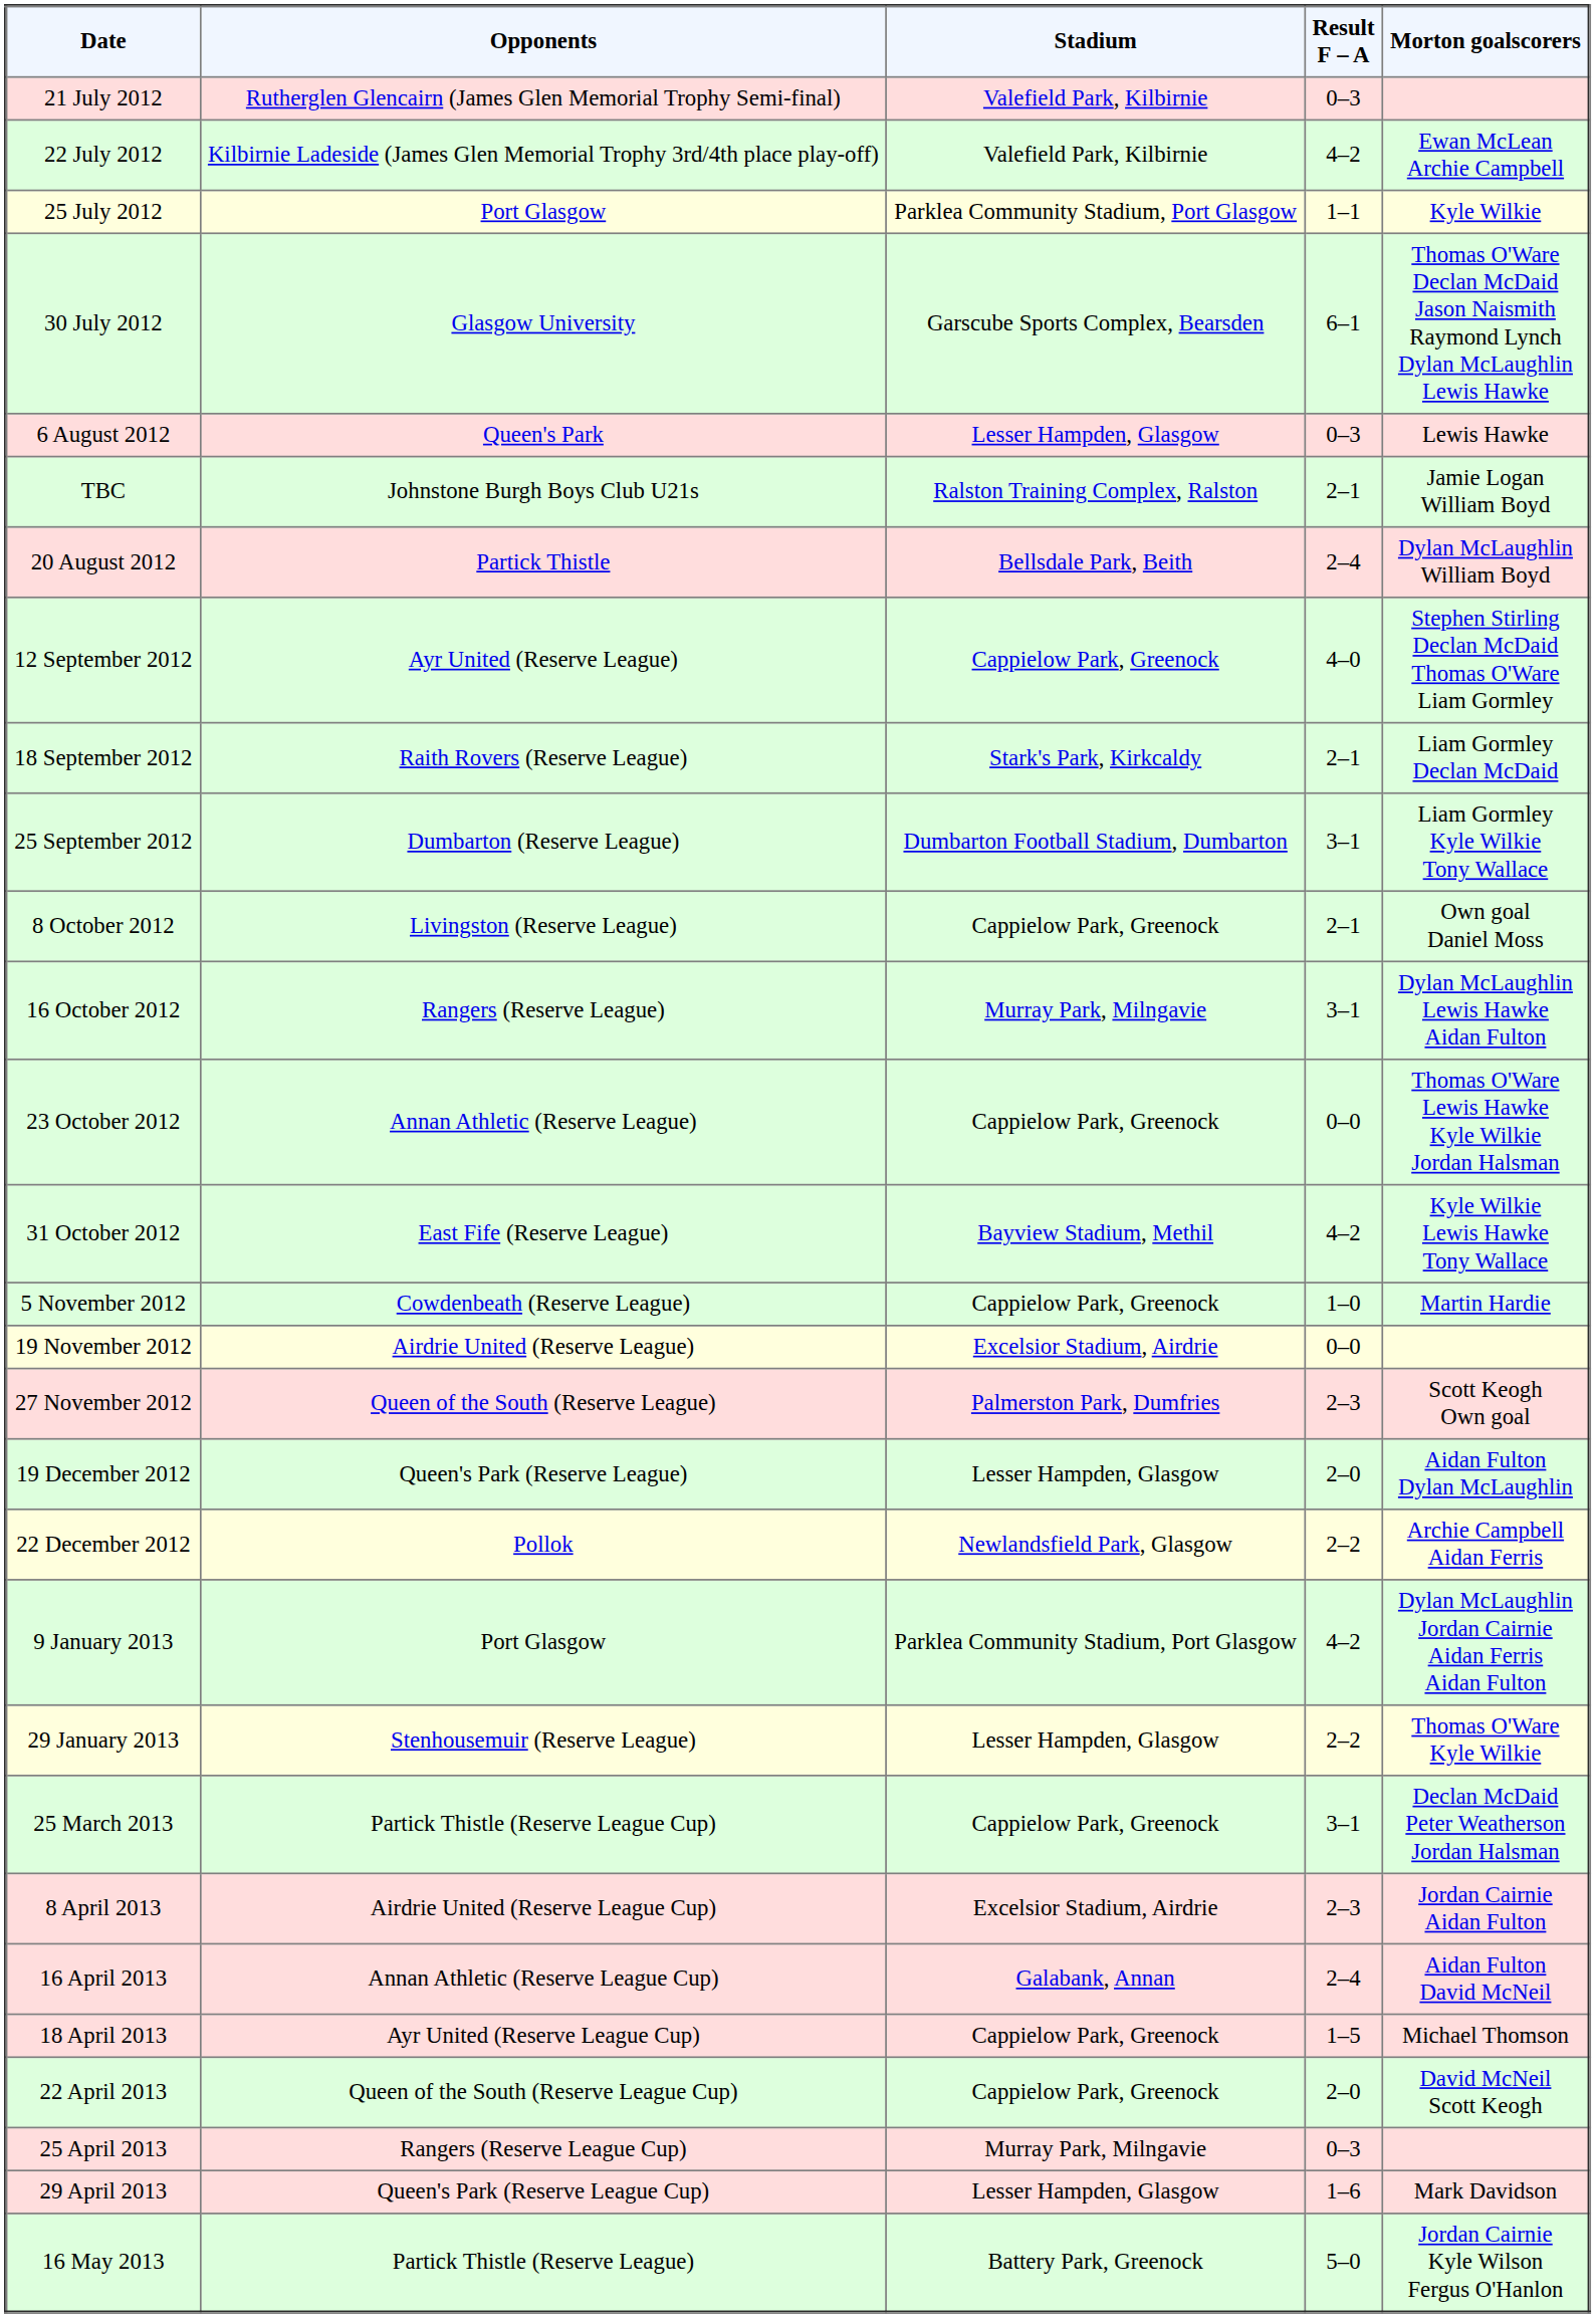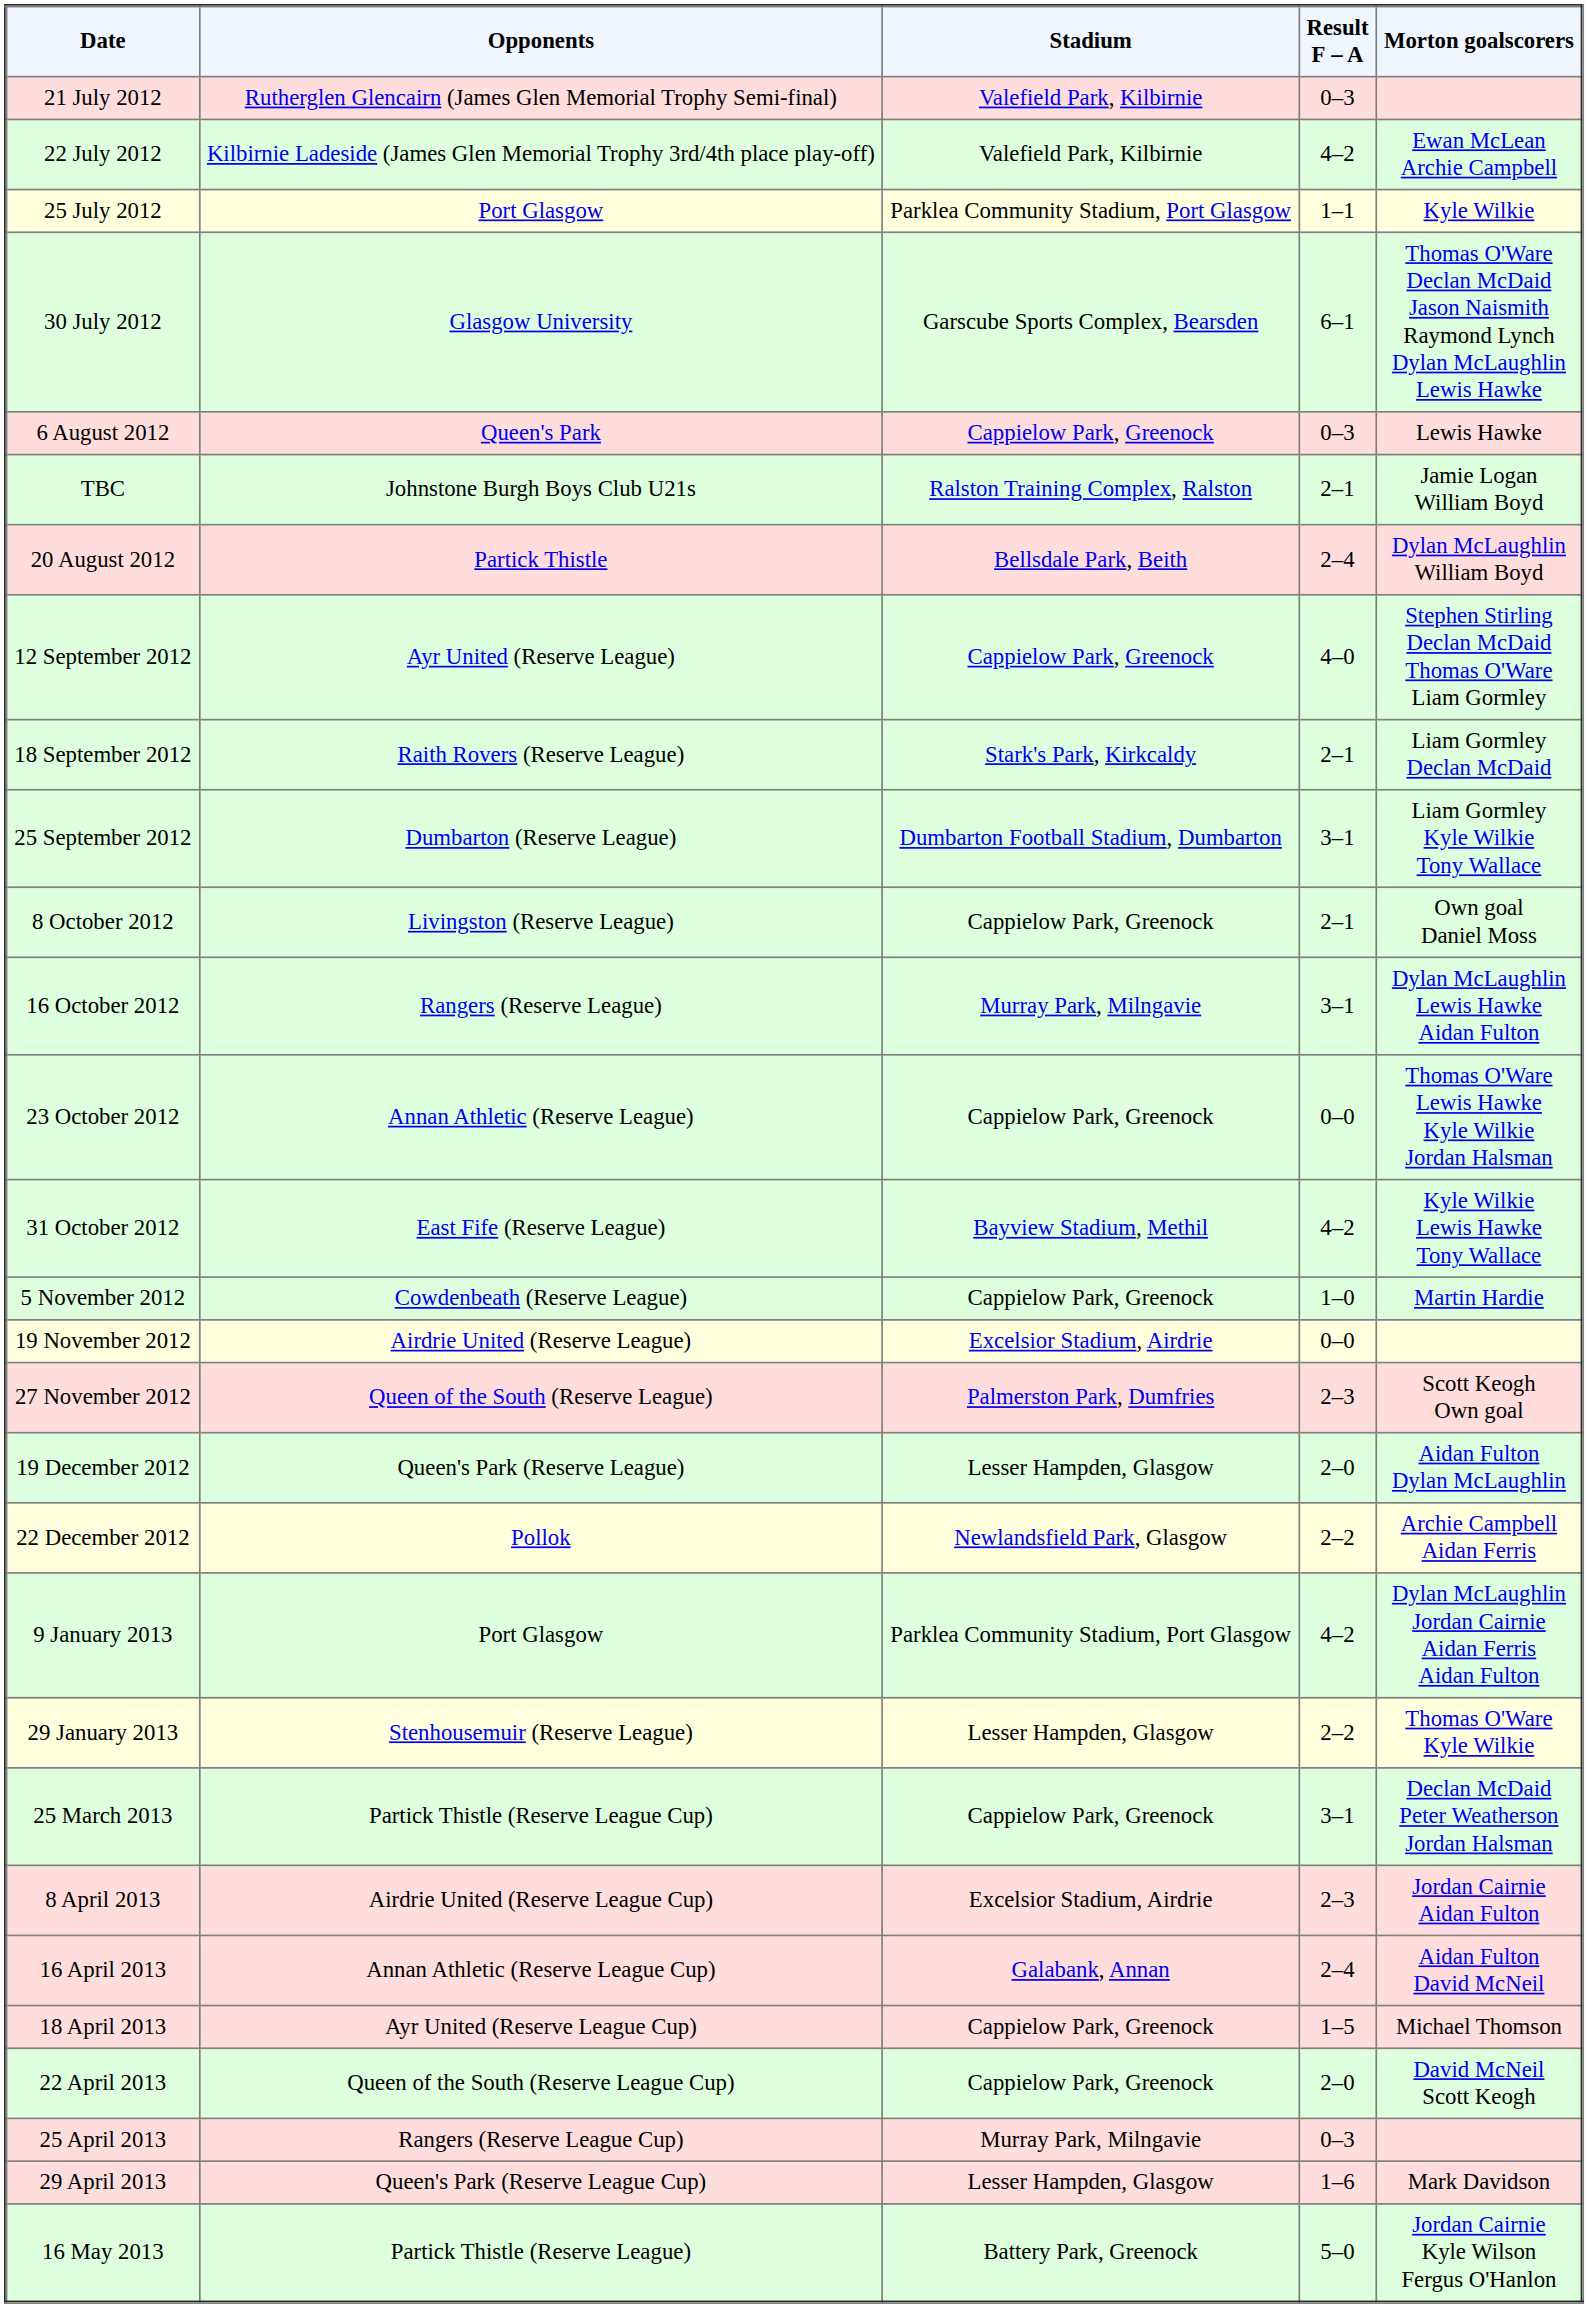 <table border="2" cellpadding="4" style="border-collapse:collapse; text-align:center; font-size:smaller;">
 <tr style="background:#f0f6ff;">
 <th>Date</th>
 <th>Opponents</th>
 <th>Stadium</th>
 <th>Result <br> F – A</th>
 <th>Morton goalscorers</th>
 </tr>
 <tr style="background:#fdd;">
 <td>21 July 2012</td>
 <td><a href='#'>Rutherglen Glencairn</a> (James Glen Memorial Trophy Semi-final)</td>
 <td><a href='#'>Valefield Park</a>, <a href='#'>Kilbirnie</a></td>
 <td>0–3</td>
 <td></td>
 </tr>
 <tr style="background:#dfd;">
 <td>22 July 2012</td>
 <td><a href='#'>Kilbirnie Ladeside</a> (James Glen Memorial Trophy 3rd/4th place play-off)</td>
 <td>Valefield Park, Kilbirnie</td>
 <td>4–2</td>
 <td><a href='#'>Ewan McLean</a>  <br> <a href='#'>Archie Campbell</a><br>   </td>
 </tr>
 <tr style="background:#ffd;">
 <td>25 July 2012</td>
 <td><a href='#'>Port Glasgow</a></td>
 <td>Parklea Community Stadium, <a href='#'>Port Glasgow</a></td>
 <td>1–1</td>
 <td><a href='#'>Kyle Wilkie</a> </td>
 </tr>
 <tr style="background:#dfd;">
 <td>30 July 2012</td>
 <td><a href='#'>Glasgow University</a></td>
 <td>Garscube Sports Complex, <a href='#'>Bearsden</a></td>
 <td>6–1</td>
 <td><a href='#'>Thomas O'Ware</a>  <br> <a href='#'>Declan McDaid</a>  <br> <a href='#'>Jason Naismith</a>  <br> Raymond Lynch  <br> <a href='#'>Dylan McLaughlin</a>  <br> <a href='#'>Lewis Hawke</a> </td>
 </tr>
 <tr style="background:#fdd;">
 <td>6 August 2012</td>
 <td><a href='#'>Queen's Park</a></td>
-<td><a href='#'>Lesser Hampden</a>, <a href='#'>Glasgow</a></td>
+<td><a href='#'>Cappielow Park</a>, <a href='#'>Greenock</a></td>
 <td>0–3</td>
 <td>Lewis Hawke </td>
 </tr>
 <tr style="background:#dfd;">
 <td>TBC</td>
 <td>Johnstone Burgh Boys Club U21s</td>
 <td><a href='#'>Ralston Training Complex</a>, <a href='#'>Ralston</a></td>
 <td>2–1</td>
 <td>Jamie Logan  <br> William Boyd </td>
 </tr>
 <tr style="background:#fdd;">
 <td>20 August 2012</td>
 <td><a href='#'>Partick Thistle</a></td>
 <td><a href='#'>Bellsdale Park</a>, <a href='#'>Beith</a></td>
 <td>2–4</td>
 <td><a href='#'>Dylan McLaughlin</a>  <br> William Boyd </td>
 </tr>
 <tr style="background:#dfd;">
 <td>12 September 2012</td>
 <td><a href='#'>Ayr United</a> (Reserve League)</td>
 <td><a href='#'>Cappielow Park</a>, <a href='#'>Greenock</a></td>
 <td>4–0</td>
 <td><a href='#'>Stephen Stirling</a>  <br> <a href='#'>Declan McDaid</a>  <br> <a href='#'>Thomas O'Ware</a>  <br> Liam Gormley </td>
 </tr>
 <tr style="background:#dfd;">
 <td>18 September 2012</td>
 <td><a href='#'>Raith Rovers</a> (Reserve League)</td>
 <td><a href='#'>Stark's Park</a>, <a href='#'>Kirkcaldy</a></td>
 <td>2–1</td>
 <td>Liam Gormley  <br> <a href='#'>Declan McDaid</a> </td>
 </tr>
 <tr style="background:#dfd;">
 <td>25 September 2012</td>
 <td><a href='#'>Dumbarton</a> (Reserve League)</td>
 <td><a href='#'>Dumbarton Football Stadium</a>, <a href='#'>Dumbarton</a></td>
 <td>3–1</td>
 <td>Liam Gormley  <br> <a href='#'>Kyle Wilkie</a>  <br> <a href='#'>Tony Wallace</a> </td>
 </tr>
 <tr style="background:#dfd;">
 <td>8 October 2012</td>
 <td><a href='#'>Livingston</a> (Reserve League)</td>
 <td>Cappielow Park, Greenock</td>
 <td>2–1</td>
 <td>Own goal  <br> Daniel Moss </td>
 </tr>
 <tr style="background:#dfd;">
 <td>16 October 2012</td>
 <td><a href='#'>Rangers</a> (Reserve League)</td>
 <td><a href='#'>Murray Park</a>, <a href='#'>Milngavie</a></td>
 <td>3–1</td>
 <td><a href='#'>Dylan McLaughlin</a>  <br> <a href='#'>Lewis Hawke</a>  <br> <a href='#'>Aidan Fulton</a> </td>
 </tr>
 <tr style="background:#dfd;">
 <td>23 October 2012</td>
 <td><a href='#'>Annan Athletic</a> (Reserve League)</td>
 <td>Cappielow Park, Greenock</td>
 <td>0–0</td>
 <td><a href='#'>Thomas O'Ware</a>  <br> <a href='#'>Lewis Hawke</a>  <br> <a href='#'>Kyle Wilkie</a>  <br> <a href='#'>Jordan Halsman</a> </td>
 </tr>
 <tr style="background:#dfd;">
 <td>31 October 2012</td>
 <td><a href='#'>East Fife</a> (Reserve League)</td>
 <td><a href='#'>Bayview Stadium</a>, <a href='#'>Methil</a></td>
 <td>4–2</td>
 <td><a href='#'>Kyle Wilkie</a>  <br> <a href='#'>Lewis Hawke</a>   <br> <a href='#'>Tony Wallace</a> </td>
 </tr>
 <tr style="background:#dfd;">
 <td>5 November 2012</td>
 <td><a href='#'>Cowdenbeath</a> (Reserve League)</td>
 <td>Cappielow Park, Greenock</td>
 <td>1–0</td>
 <td><a href='#'>Martin Hardie</a> </td>
 </tr>
 <tr style="background:#ffd;">
 <td>19 November 2012</td>
 <td><a href='#'>Airdrie United</a> (Reserve League)</td>
 <td><a href='#'>Excelsior Stadium</a>, <a href='#'>Airdrie</a></td>
 <td>0–0</td>
 <td></td>
 </tr>
 <tr style="background:#fdd;">
 <td>27 November 2012</td>
 <td><a href='#'>Queen of the South</a> (Reserve League)</td>
 <td><a href='#'>Palmerston Park</a>, <a href='#'>Dumfries</a></td>
 <td>2–3</td>
 <td>Scott Keogh  <br> Own goal </td>
 </tr>
 <tr style="background:#dfd;">
 <td>19 December 2012</td>
 <td>Queen's Park (Reserve League)</td>
 <td>Lesser Hampden, Glasgow</td>
 <td>2–0</td>
 <td><a href='#'>Aidan Fulton</a>  <br> <a href='#'>Dylan McLaughlin</a> </td>
 </tr>
 <tr style="background:#ffd;">
 <td>22 December 2012</td>
 <td><a href='#'>Pollok</a></td>
 <td><a href='#'>Newlandsfield Park</a>, Glasgow</td>
 <td>2–2</td>
 <td><a href='#'>Archie Campbell</a>  <br> <a href='#'>Aidan Ferris</a> </td>
 </tr>
 <tr style="background:#dfd;">
 <td>9 January 2013</td>
 <td>Port Glasgow</td>
 <td>Parklea Community Stadium, Port Glasgow</td>
 <td>4–2</td>
 <td><a href='#'>Dylan McLaughlin</a>  <br> <a href='#'>Jordan Cairnie</a>  <br> <a href='#'>Aidan Ferris</a>  <br> <a href='#'>Aidan Fulton</a> </td>
 </tr>
 <tr style="background:#ffd;">
 <td>29 January 2013</td>
 <td><a href='#'>Stenhousemuir</a> (Reserve League)</td>
 <td>Lesser Hampden, Glasgow</td>
 <td>2–2</td>
 <td><a href='#'>Thomas O'Ware</a>  <br> <a href='#'>Kyle Wilkie</a> </td>
 </tr>
 <tr style="background:#dfd;">
 <td>25 March 2013</td>
 <td>Partick Thistle (Reserve League Cup)</td>
 <td>Cappielow Park, Greenock</td>
 <td>3–1</td>
 <td><a href='#'>Declan McDaid</a>  <br> <a href='#'>Peter Weatherson</a>  <br> <a href='#'>Jordan Halsman</a> </td>
 </tr>
 <tr style="background:#fdd;">
 <td>8 April 2013</td>
 <td>Airdrie United (Reserve League Cup)</td>
 <td>Excelsior Stadium, Airdrie</td>
 <td>2–3</td>
 <td><a href='#'>Jordan Cairnie</a>  <br> <a href='#'>Aidan Fulton</a> </td>
 </tr>
 <tr style="background:#fdd;">
 <td>16 April 2013</td>
 <td>Annan Athletic (Reserve League Cup)</td>
 <td><a href='#'>Galabank</a>, <a href='#'>Annan</a></td>
 <td>2–4</td>
 <td><a href='#'>Aidan Fulton</a>  <br> <a href='#'>David McNeil</a> </td>
 </tr>
 <tr style="background:#fdd;">
 <td>18 April 2013</td>
 <td>Ayr United (Reserve League Cup)</td>
 <td>Cappielow Park, Greenock</td>
 <td>1–5</td>
 <td>Michael Thomson </td>
 </tr>
 <tr style="background:#dfd;">
 <td>22 April 2013</td>
 <td>Queen of the South (Reserve League Cup)</td>
 <td>Cappielow Park, Greenock</td>
 <td>2–0</td>
 <td><a href='#'>David McNeil</a>  <br> Scott Keogh </td>
 </tr>
 <tr style="background:#fdd;">
 <td>25 April 2013</td>
 <td>Rangers (Reserve League Cup)</td>
 <td>Murray Park, Milngavie</td>
 <td>0–3</td>
 <td></td>
 </tr>
 <tr style="background:#fdd;">
 <td>29 April 2013</td>
 <td>Queen's Park (Reserve League Cup)</td>
 <td>Lesser Hampden, Glasgow</td>
 <td>1–6</td>
 <td>Mark Davidson </td>
 </tr>
 <tr style="background:#dfd;">
 <td>16 May 2013</td>
 <td>Partick Thistle (Reserve League)</td>
 <td>Battery Park, Greenock</td>
 <td>5–0</td>
 <td><a href='#'>Jordan Cairnie</a>    <br> Kyle Wilson  <br> Fergus O'Hanlon </td>
 </tr>
 </table>
